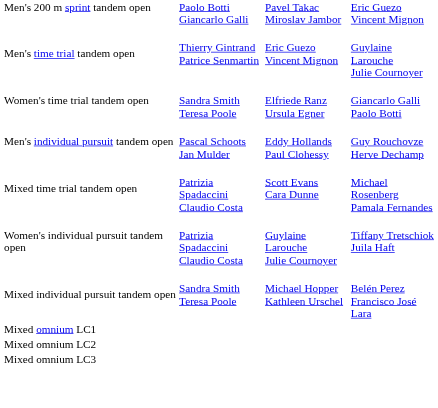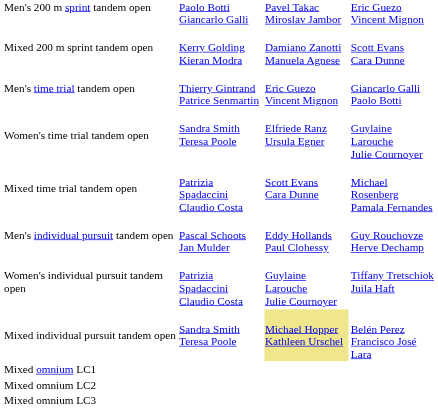 <table>
 <tr>
 <td>Men's 200 m <a href='#'>sprint</a> tandem open</td>
 <td valign=top> <br> <a href='#'>Paolo Botti</a> <br> <a href='#'>Giancarlo Galli</a></td>
 <td valign=top> <br> <a href='#'>Pavel Takac</a> <br> <a href='#'>Miroslav Jambor</a></td>
 <td valign=top> <br> <a href='#'>Eric Guezo</a> <br> <a href='#'>Vincent Mignon</a></td>
 </tr>
 <tr>
+<td>Mixed 200 m sprint tandem open</td>
+<td valign=top> <br> <a href='#'>Kerry Golding</a> <br> <a href='#'>Kieran Modra</a></td>
+<td valign=top> <br> <a href='#'>Damiano Zanotti</a> <br> <a href='#'>Manuela Agnese</a></td>
+<td valign=top> <br> <a href='#'>Scott Evans</a> <br> <a href='#'>Cara Dunne</a></td>
+</tr>
+<tr>
 <td>Men's <a href='#'>time trial</a> tandem open</td>
 <td valign=top> <br> <a href='#'>Thierry Gintrand</a> <br> <a href='#'>Patrice Senmartin</a></td>
 <td valign=top> <br> <a href='#'>Eric Guezo</a> <br> <a href='#'>Vincent Mignon</a></td>
-<td valign=top> <br> <a href='#'>Guylaine Larouche</a> <br> <a href='#'>Julie Cournoyer</a></td>
+<td valign=top> <br> <a href='#'>Giancarlo Galli</a> <br> <a href='#'>Paolo Botti</a></td>
 </tr>
 <tr>
 <td>Women's time trial tandem open</td>
 <td valign=top> <br> <a href='#'>Sandra Smith</a> <br> <a href='#'>Teresa Poole</a></td>
 <td valign=top> <br> <a href='#'>Elfriede Ranz</a> <br> <a href='#'>Ursula Egner</a></td>
-<td valign=top> <br> <a href='#'>Giancarlo Galli</a> <br> <a href='#'>Paolo Botti</a></td>
+<td valign=top> <br> <a href='#'>Guylaine Larouche</a> <br> <a href='#'>Julie Cournoyer</a></td>
+</tr>
+<tr>
+<td>Mixed time trial tandem open</td>
+<td valign=top> <br> <a href='#'>Patrizia Spadaccini</a> <br> <a href='#'>Claudio Costa</a></td>
+<td valign=top> <br> <a href='#'>Scott Evans</a> <br> <a href='#'>Cara Dunne</a></td>
+<td valign=top> <br> <a href='#'>Michael Rosenberg</a> <br> <a href='#'>Pamala Fernandes</a></td>
 </tr>
 <tr>
 <td>Men's <a href='#'>individual pursuit</a> tandem open</td>
 <td valign=top> <br> <a href='#'>Pascal Schoots</a> <br> <a href='#'>Jan Mulder</a></td>
 <td valign=top> <br> <a href='#'>Eddy Hollands</a> <br> <a href='#'>Paul Clohessy</a></td>
 <td valign=top> <br> <a href='#'>Guy Rouchovze</a> <br> <a href='#'>Herve Dechamp</a></td>
-</tr>
-<tr>
-<td>Mixed time trial tandem open</td>
-<td valign=top> <br> <a href='#'>Patrizia Spadaccini</a> <br> <a href='#'>Claudio Costa</a></td>
-<td valign=top> <br> <a href='#'>Scott Evans</a> <br> <a href='#'>Cara Dunne</a></td>
-<td valign=top> <br> <a href='#'>Michael Rosenberg</a> <br> <a href='#'>Pamala Fernandes</a></td>
 </tr>
 <tr>
 <td>Women's individual pursuit tandem open</td>
 <td valign=top> <br> <a href='#'>Patrizia Spadaccini</a> <br> <a href='#'>Claudio Costa</a></td>
 <td valign=top> <br> <a href='#'>Guylaine Larouche</a> <br> <a href='#'>Julie Cournoyer</a></td>
 <td valign=top> <br> <a href='#'>Tiffany Tretschiok</a> <br> <a href='#'>Juila Haft</a></td>
 </tr>
 <tr>
 <td>Mixed individual pursuit tandem open</td>
 <td valign=top> <br> <a href='#'>Sandra Smith</a> <br> <a href='#'>Teresa Poole</a></td>
-<td valign=top> <br> <a href='#'>Michael Hopper</a> <br> <a href='#'>Kathleen Urschel</a></td>
+<td valign=top style="background: khaki;"> <br> <a href='#'>Michael Hopper</a> <br> <a href='#'>Kathleen Urschel</a></td>
 <td valign=top> <br> <a href='#'>Belén Perez</a> <br> <a href='#'>Francisco José Lara</a></td>
 </tr>
 <tr>
 <td>Mixed <a href='#'>omnium</a> LC1</td>
 <td></td>
 <td></td>
 <td></td>
 </tr>
 <tr>
 <td>Mixed omnium LC2</td>
 <td></td>
 <td></td>
 <td></td>
 </tr>
 <tr>
 <td>Mixed omnium LC3</td>
 <td></td>
 <td></td>
 <td></td>
 </tr>
 </table>
